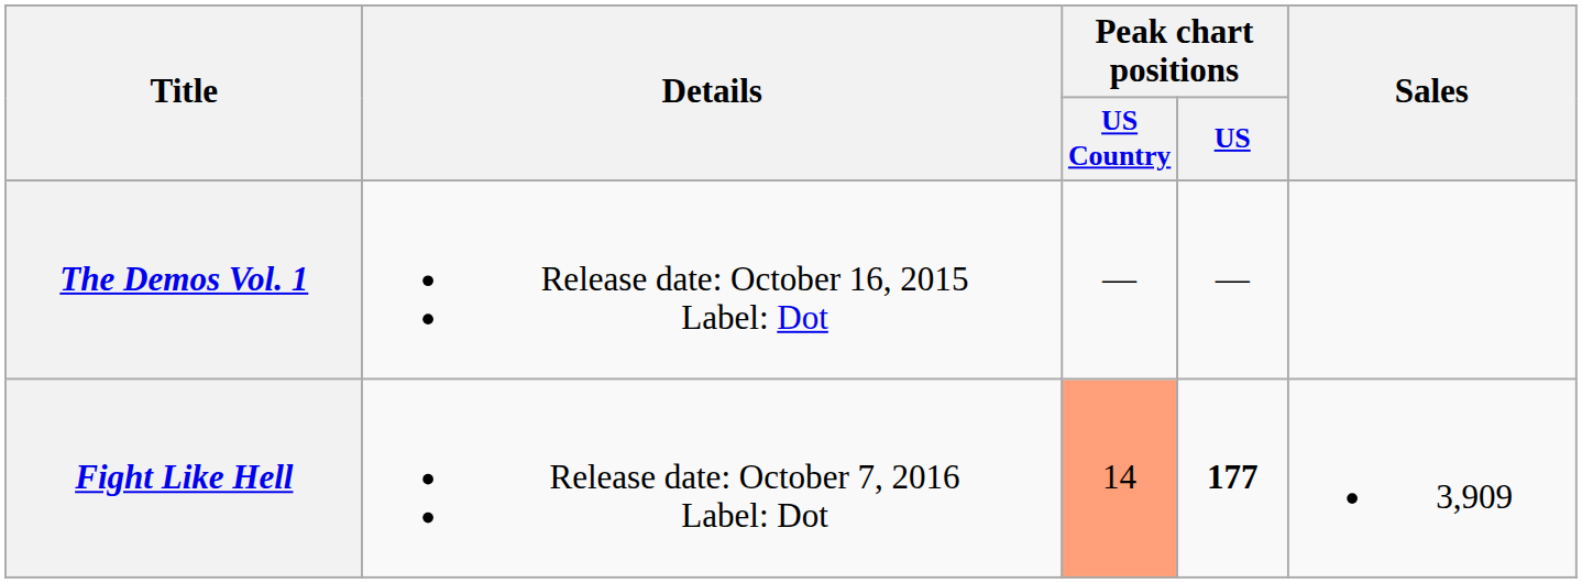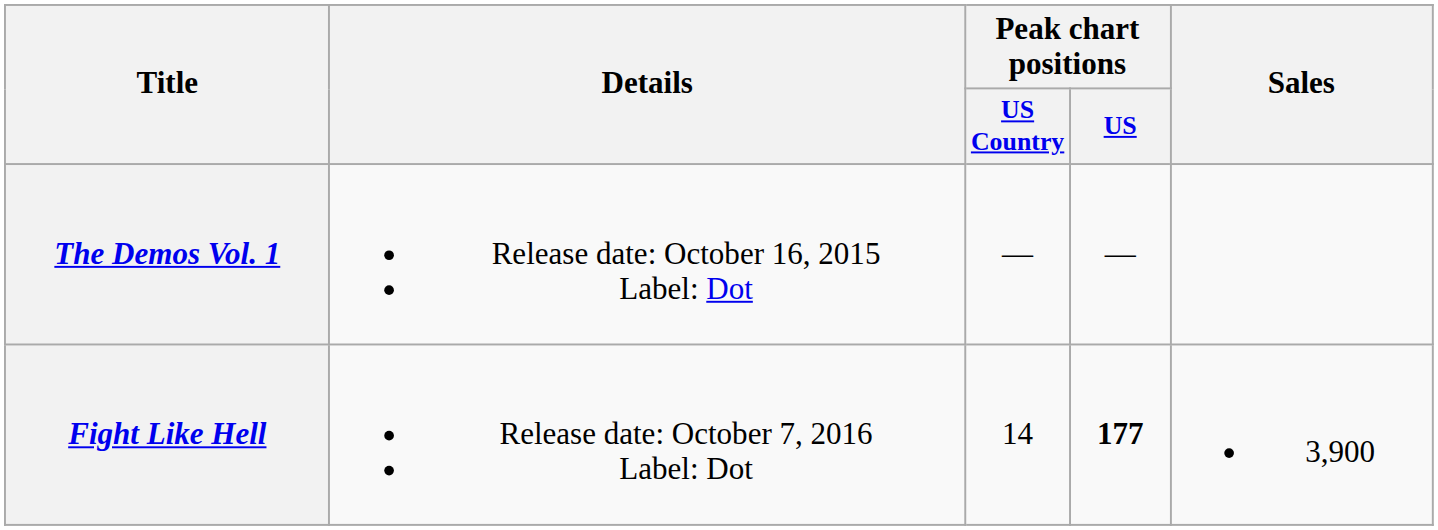 <table class="wikitable plainrowheaders" style="text-align:center;">
 <tr>
 <th rowspan="2" style="width:10em;">Title</th>
 <th rowspan="2" style="width:20em;">Details</th>
 <th colspan="2">Peak chart positions</th>
 <th rowspan="2" style="width:8em;">Sales</th>
 </tr>
 <tr style="font-size:smaller;">
 <th style="width:45px;"><a href='#'>US Country</a><br></th>
 <th style="width:45px;"><a href='#'>US</a></th>
 </tr>
 <tr>
 <th scope="row"><em><a href='#'>The Demos Vol. 1</a></em></th>
 <td><br><ul><li>Release date: October 16, 2015</li><li>Label: <a href='#'>Dot</a></li></ul></td>
 <td>—</td>
 <td>—</td>
 <td></td>
 </tr>
 <tr>
 <th scope="row"><em><a href='#'>Fight Like Hell</a></em></th>
 <td><br><ul><li>Release date: October 7, 2016</li><li>Label: Dot</li></ul></td>
-<td style="background: lightsalmon;">14</td>
+<td>14</td>
 <td><strong>177</strong></td>
-<td><br><ul><li>3,909</li></ul></td>
+<td><br><ul><li>3,900</li></ul></td>
 </tr>
 </table>
